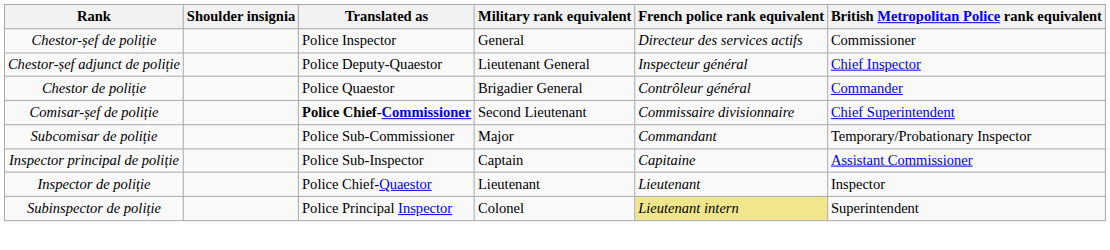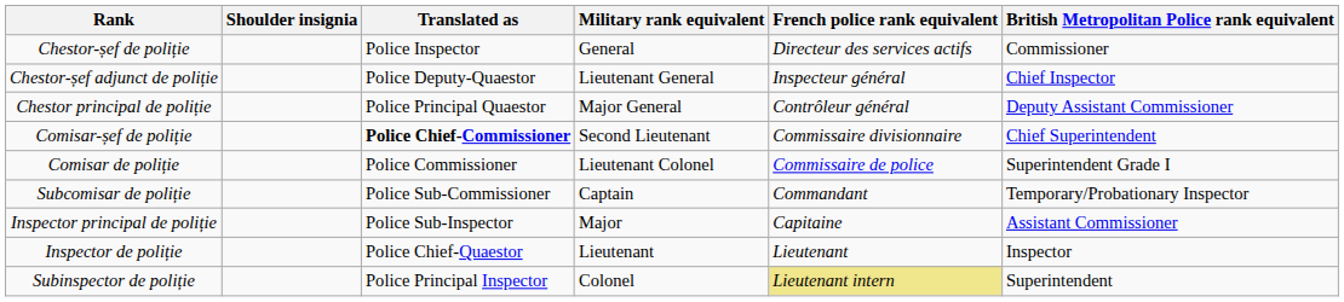 <table class="wikitable" style="font-size: 90%">
 <tr>
 <th>Rank</th>
 <th>Shoulder insignia</th>
 <th>Translated as</th>
 <th>Military rank equivalent</th>
 <th>French police rank equivalent</th>
 <th>British <a href='#'>Metropolitan Police</a> rank equivalent</th>
 </tr>
 <tr>
 <td align=center><em>Chestor-șef de poliție</em></td>
 <td align=center></td>
 <td>Police Inspector</td>
 <td>General</td>
 <td><em>Directeur des services actifs</em></td>
 <td>Commissioner</td>
 </tr>
 <tr>
 <td align=center><em>Chestor-șef adjunct de poliție</em></td>
 <td align=center></td>
 <td>Police Deputy-Quaestor</td>
 <td>Lieutenant General</td>
 <td><em>Inspecteur général</em></td>
 <td><a href='#'>Chief Inspector</a></td>
 </tr>
 <tr>
-<td align=center><em>Chestor de poliție</em></td>
+<td align=center><em>Chestor principal de poliție</em></td>
 <td align=center></td>
-<td>Police Quaestor</td>
-<td>Brigadier General</td>
+<td>Police Principal Quaestor</td>
+<td>Major General</td>
 <td><em>Contrôleur général</em></td>
-<td><a href='#'>Commander</a></td>
+<td><a href='#'>Deputy Assistant Commissioner</a></td>
 </tr>
 <tr>
 <td align=center><em>Comisar-șef de poliție</em></td>
 <td align=center></td>
 <td><strong>Police Chief-<a href='#'>Commissioner</a></strong></td>
 <td>Second Lieutenant</td>
 <td><em>Commissaire divisionnaire</em></td>
 <td><a href='#'>Chief Superintendent</a></td>
 </tr>
 <tr>
+<td align=center><em>Comisar de poliție</em></td>
+<td align=center></td>
+<td>Police Commissioner</td>
+<td>Lieutenant Colonel</td>
+<td><em><a href='#'>Commissaire de police</a></em></td>
+<td>Superintendent Grade I</td>
+</tr>
+<tr>
 <td align=center><em>Subcomisar de poliție</em></td>
 <td align=center></td>
 <td>Police Sub-Commissioner</td>
-<td>Major</td>
+<td>Captain</td>
 <td><em>Commandant</em></td>
 <td>Temporary/Probationary Inspector</td>
 </tr>
 <tr>
 <td align=center><em>Inspector principal de poliție</em></td>
 <td align=center></td>
 <td>Police Sub-Inspector</td>
-<td>Captain</td>
+<td>Major</td>
 <td><em>Capitaine</em></td>
 <td><a href='#'>Assistant Commissioner</a></td>
 </tr>
 <tr>
 <td align=center><em>Inspector de poliție</em></td>
 <td align=center></td>
 <td>Police Chief-<a href='#'>Quaestor</a></td>
 <td>Lieutenant</td>
 <td><em>Lieutenant</em></td>
 <td>Inspector</td>
 </tr>
 <tr>
 <td align=center><em>Subinspector de poliție</em></td>
 <td align=center></td>
 <td>Police Principal <a href='#'>Inspector</a></td>
 <td>Colonel</td>
 <td style="background: khaki;"><em>Lieutenant intern</em></td>
 <td>Superintendent</td>
 </tr>
 </table>
